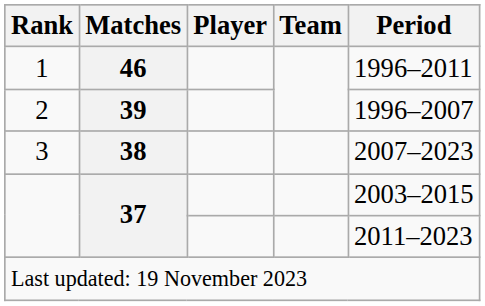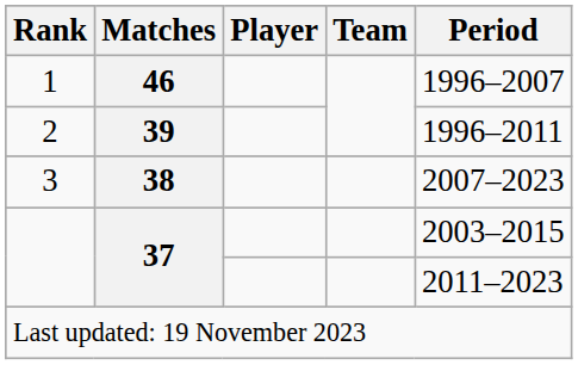 <table class="wikitable plainrowheaders sortable">
 <tr>
 <th scope=col>Rank</th>
 <th scope=col>Matches</th>
 <th scope=col>Player</th>
 <th scope=col>Team</th>
 <th scope=col>Period</th>
 </tr>
 <tr>
 <td align=center>1</td>
 <th scope=row style=text-align:center;>46</th>
 <td></td>
 <td rowspan=2></td>
-<td>1996–2011</td>
+<td>1996–2007</td>
 </tr>
 <tr>
 <td align=center>2</td>
 <th scope=row style=text-align:center;>39</th>
 <td></td>
-<td>1996–2007</td>
+<td>1996–2011</td>
 </tr>
 <tr>
 <td align=center>3</td>
 <th scope=row style=text-align:center;>38</th>
 <td></td>
 <td></td>
 <td>2007–2023</td>
 </tr>
 <tr>
 <td align=center rowspan=2></td>
 <th scope=row style=text-align:center; rowspan=2>37</th>
 <td></td>
 <td></td>
 <td>2003–2015</td>
 </tr>
 <tr>
 <td></td>
 <td></td>
 <td>2011–2023</td>
 </tr>
 <tr class=sortbottom>
 <td colspan=5><small>Last updated: 19 November 2023</small></td>
 </tr>
 </table>
